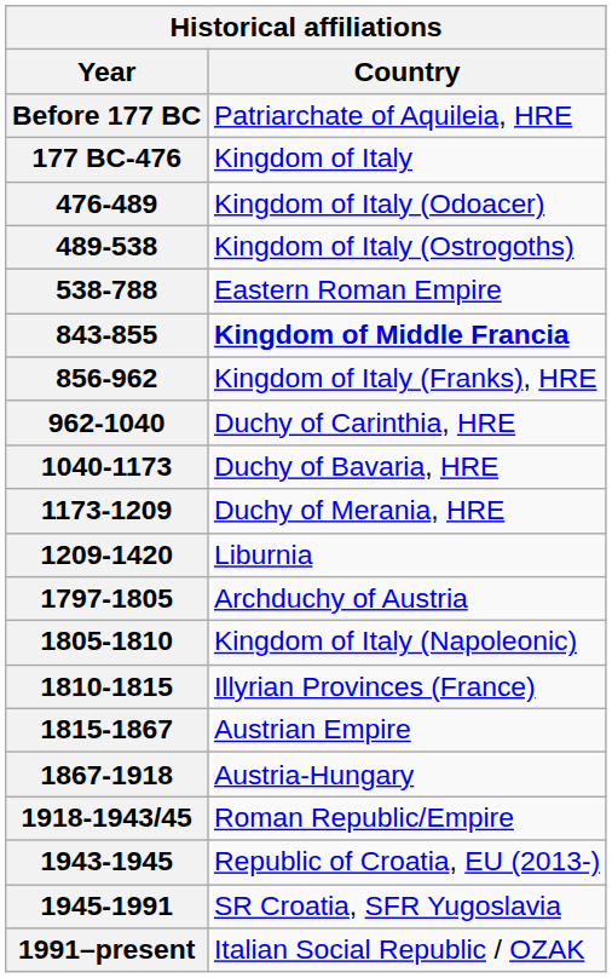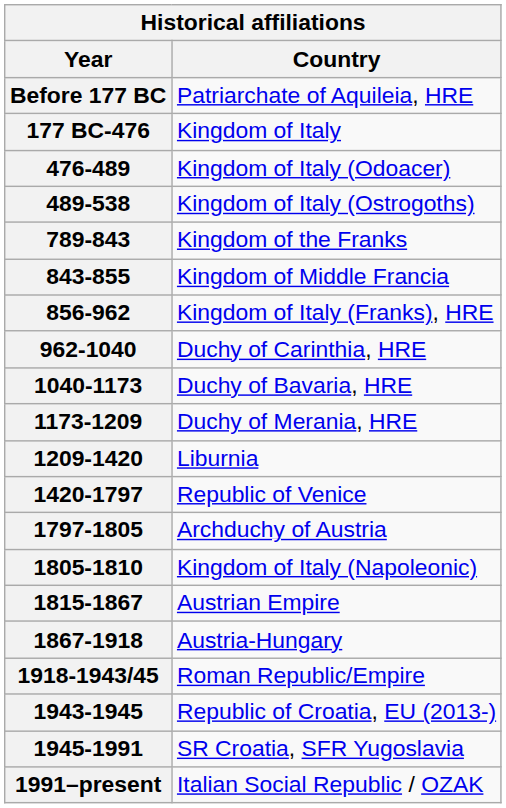 <table class="wikitable">
 <tr>
 <th colspan="2">Historical affiliations</th>
 </tr>
 <tr>
 <th>Year</th>
 <th>Country</th>
 </tr>
 <tr>
 <th>Before 177 BC</th>
 <td><a href='#'>Patriarchate of Aquileia</a>, <a href='#'>HRE</a></td>
 </tr>
 <tr>
 <th>177 BC-476</th>
 <td><a href='#'>Kingdom of Italy</a></td>
 </tr>
 <tr>
 <th>476-489</th>
 <td><a href='#'>Kingdom of Italy (Odoacer)</a></td>
 </tr>
 <tr>
 <th>489-538</th>
 <td><a href='#'>Kingdom of Italy (Ostrogoths)</a></td>
 </tr>
 <tr>
-<th>538-788</th>
-<td><a href='#'>Eastern Roman Empire</a></td>
+<th>789-843</th>
+<td><a href='#'>Kingdom of the Franks</a></td>
 </tr>
 <tr>
 <th>843-855</th>
-<td><strong><a href='#'>Kingdom of Middle Francia</a></strong></td>
+<td><a href='#'>Kingdom of Middle Francia</a></td>
 </tr>
 <tr>
 <th>856-962</th>
 <td><a href='#'>Kingdom of Italy (Franks)</a>, <a href='#'>HRE</a></td>
 </tr>
 <tr>
 <th>962-1040</th>
 <td><a href='#'>Duchy of Carinthia</a>, <a href='#'>HRE</a></td>
 </tr>
 <tr>
 <th>1040-1173</th>
 <td><a href='#'>Duchy of Bavaria</a>, <a href='#'>HRE</a></td>
 </tr>
 <tr>
 <th>1173-1209</th>
 <td><a href='#'>Duchy of Merania</a>, <a href='#'>HRE</a></td>
 </tr>
 <tr>
 <th>1209-1420</th>
 <td><a href='#'>Liburnia</a></td>
 </tr>
 <tr>
+<th>1420-1797</th>
+<td><a href='#'>Republic of Venice</a></td>
+</tr>
+<tr>
 <th>1797-1805</th>
 <td><a href='#'>Archduchy of Austria</a></td>
 </tr>
 <tr>
 <th>1805-1810</th>
 <td><a href='#'>Kingdom of Italy (Napoleonic)</a></td>
-</tr>
-<tr>
-<th>1810-1815</th>
-<td><a href='#'>Illyrian Provinces (France)</a></td>
 </tr>
 <tr>
 <th>1815-1867</th>
 <td><a href='#'>Austrian Empire</a></td>
 </tr>
 <tr>
 <th>1867-1918</th>
 <td><a href='#'>Austria-Hungary</a></td>
 </tr>
 <tr>
 <th>1918-1943/45</th>
 <td><a href='#'>Roman Republic/Empire</a></td>
 </tr>
 <tr>
 <th>1943-1945</th>
 <td><a href='#'>Republic of Croatia</a>, <a href='#'>EU (2013-)</a></td>
 </tr>
 <tr>
 <th>1945-1991</th>
 <td><a href='#'>SR Croatia</a>, <a href='#'>SFR Yugoslavia</a></td>
 </tr>
 <tr>
 <th>1991–present</th>
 <td><a href='#'>Italian Social Republic</a> / <a href='#'>OZAK</a></td>
 </tr>
 </table>
